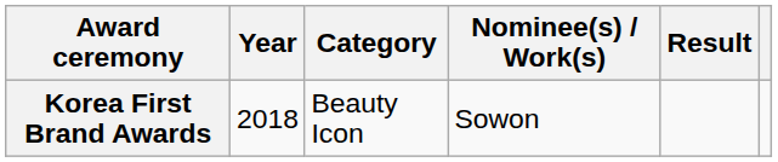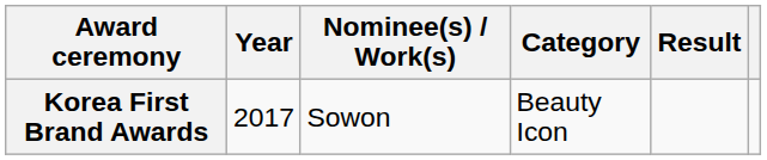 <table class="wikitable plainrowheaders" style="width:50%">
 <tr>
 <th scope="col">Award ceremony</th>
 <th scope="col">Year</th>
+<th scope="col">Nominee(s) / Work(s)</th>
 <th scope="col">Category</th>
-<th scope="col">Nominee(s) / Work(s)</th>
 <th scope="col">Result</th>
 <th scope="col" class="unsortable"></th>
 </tr>
 <tr>
 <th scope="row">Korea First Brand Awards</th>
-<td style="text-align:center">2018</td>
+<td style="text-align:center">2017</td>
+<td>Sowon</td>
 <td>Beauty Icon</td>
-<td>Sowon</td>
 <td></td>
 <td style="text-align:center"></td>
 </tr>
 </table>
